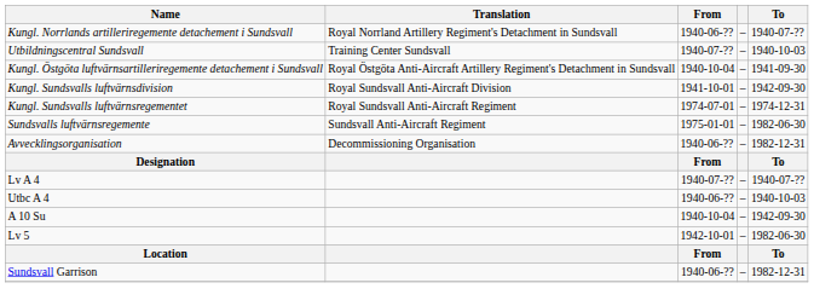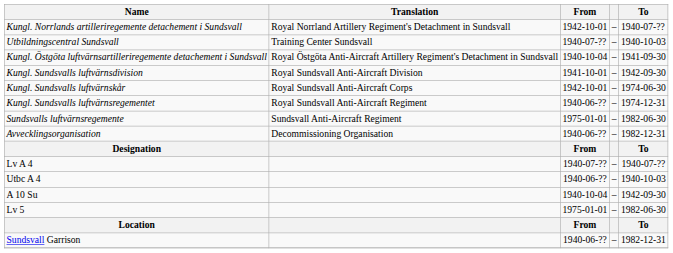 <table class="wikitable">
 <tr>
 <th style="font-weight:bold;">Name</th>
 <th style="font-weight:bold;">Translation</th>
 <th style="text-align: center; font-weight:bold;">From</th>
 <th></th>
 <th style="text-align: center; font-weight:bold;">To</th>
 </tr>
 <tr>
 <td style="font-style:italic;">Kungl. Norrlands artilleriregemente detachement i Sundsvall</td>
 <td>Royal Norrland Artillery Regiment's Detachment in Sundsvall</td>
-<td>1940-06-??</td>
+<td>1942-10-01</td>
 <td>–</td>
 <td>1940-07-??</td>
 </tr>
 <tr>
 <td style="font-style:italic;">Utbildningscentral Sundsvall</td>
 <td>Training Center Sundsvall</td>
 <td>1940-07-??</td>
 <td>–</td>
 <td>1940-10-03</td>
 </tr>
 <tr>
 <td style="font-style:italic;">Kungl. Östgöta luftvärnsartilleriregemente detachement i Sundsvall</td>
 <td>Royal Östgöta Anti-Aircraft Artillery Regiment's Detachment in Sundsvall</td>
 <td>1940-10-04</td>
 <td>–</td>
 <td>1941-09-30</td>
 </tr>
 <tr>
 <td style="font-style:italic;">Kungl. Sundsvalls luftvärnsdivision</td>
 <td>Royal Sundsvall Anti-Aircraft Division</td>
 <td>1941-10-01</td>
 <td>–</td>
 <td>1942-09-30</td>
 </tr>
 <tr>
+<td style="font-style:italic;">Kungl. Sundsvalls luftvärnskår</td>
+<td>Royal Sundsvall Anti-Aircraft Corps</td>
+<td>1942-10-01</td>
+<td>–</td>
+<td>1974-06-30</td>
+</tr>
+<tr>
 <td style="font-style:italic;">Kungl. Sundsvalls luftvärnsregementet</td>
 <td>Royal Sundsvall Anti-Aircraft Regiment</td>
-<td>1974-07-01</td>
+<td>1940-06-??</td>
 <td>–</td>
 <td>1974-12-31</td>
 </tr>
 <tr>
 <td style="font-style:italic;">Sundsvalls luftvärnsregemente</td>
 <td>Sundsvall Anti-Aircraft Regiment</td>
 <td>1975-01-01</td>
 <td>–</td>
 <td>1982-06-30</td>
 </tr>
 <tr>
 <td style="font-style:italic;">Avvecklingsorganisation</td>
 <td>Decommissioning Organisation</td>
 <td>1940-06-??</td>
 <td>–</td>
 <td>1982-12-31</td>
 </tr>
 <tr>
 <th style="font-weight:bold;">Designation</th>
 <th style="font-weight:bold;"></th>
 <th style="text-align: center; font-weight:bold;">From</th>
 <th></th>
 <th style="text-align: center; font-weight:bold;">To</th>
 </tr>
 <tr>
 <td>Lv A 4</td>
 <td></td>
 <td style="text-align: center;">1940-07-??</td>
 <td style="text-align: center;">–</td>
 <td style="text-align: center;">1940-07-??</td>
 </tr>
 <tr>
 <td>Utbc A 4</td>
 <td></td>
 <td style="text-align: center;">1940-06-??</td>
 <td style="text-align: center;">–</td>
 <td style="text-align: center;">1940-10-03</td>
 </tr>
 <tr>
 <td>A 10 Su</td>
 <td></td>
 <td style="text-align: center;">1940-10-04</td>
 <td style="text-align: center;">–</td>
 <td style="text-align: center;">1942-09-30</td>
 </tr>
 <tr>
 <td>Lv 5</td>
 <td></td>
-<td style="text-align: center;">1942-10-01</td>
+<td>1975-01-01</td>
 <td style="text-align: center;">–</td>
 <td style="text-align: center;">1982-06-30</td>
 </tr>
 <tr>
 <th style="font-weight:bold;">Location</th>
 <th style="font-weight:bold;"></th>
 <th style="text-align: center; font-weight:bold;">From</th>
 <th></th>
 <th style="text-align: center; font-weight:bold;">To</th>
 </tr>
 <tr>
 <td><a href='#'>Sundsvall</a> Garrison</td>
 <td></td>
 <td style="text-align: center;">1940-06-??</td>
 <td style="text-align: center;">–</td>
 <td style="text-align: center;">1982-12-31</td>
 </tr>
 <tr>
 </tr>
 </table>
